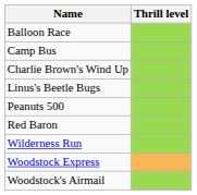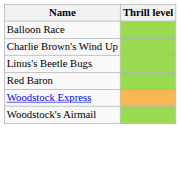 <table class="wikitable sortable">
 <tr>
 <th>Name</th>
 <th>Thrill level</th>
 </tr>
 <tr>
 <td>Balloon Race</td>
-<td align="center" bgcolor="#99DA50"><strong></strong></td>
-</tr>
-<tr>
-<td>Camp Bus</td>
 <td align="center" bgcolor="#99DA50"><strong></strong></td>
 </tr>
 <tr>
 <td>Charlie Brown's Wind Up</td>
 <td align="center" bgcolor="#99DA50"><strong></strong></td>
 </tr>
 <tr>
 <td>Linus's Beetle Bugs</td>
 <td align="center" bgcolor="#99DA50"><strong></strong></td>
 </tr>
 <tr>
-<td>Peanuts 500</td>
-<td align="center" bgcolor="#99DA50"><strong></strong></td>
-</tr>
-<tr>
 <td>Red Baron</td>
-<td align="center" bgcolor="#99DA50"><strong></strong></td>
-</tr>
-<tr>
-<td><a href='#'>Wilderness Run</a></td>
 <td align="center" bgcolor="#99DA50"><strong></strong></td>
 </tr>
 <tr>
 <td><a href='#'>Woodstock Express</a></td>
 <td align="center" bgcolor="F7B754"><strong></strong></td>
 </tr>
 <tr>
 <td>Woodstock's Airmail</td>
 <td align="center" bgcolor="#99DA50"><strong></strong></td>
 </tr>
 </table>
